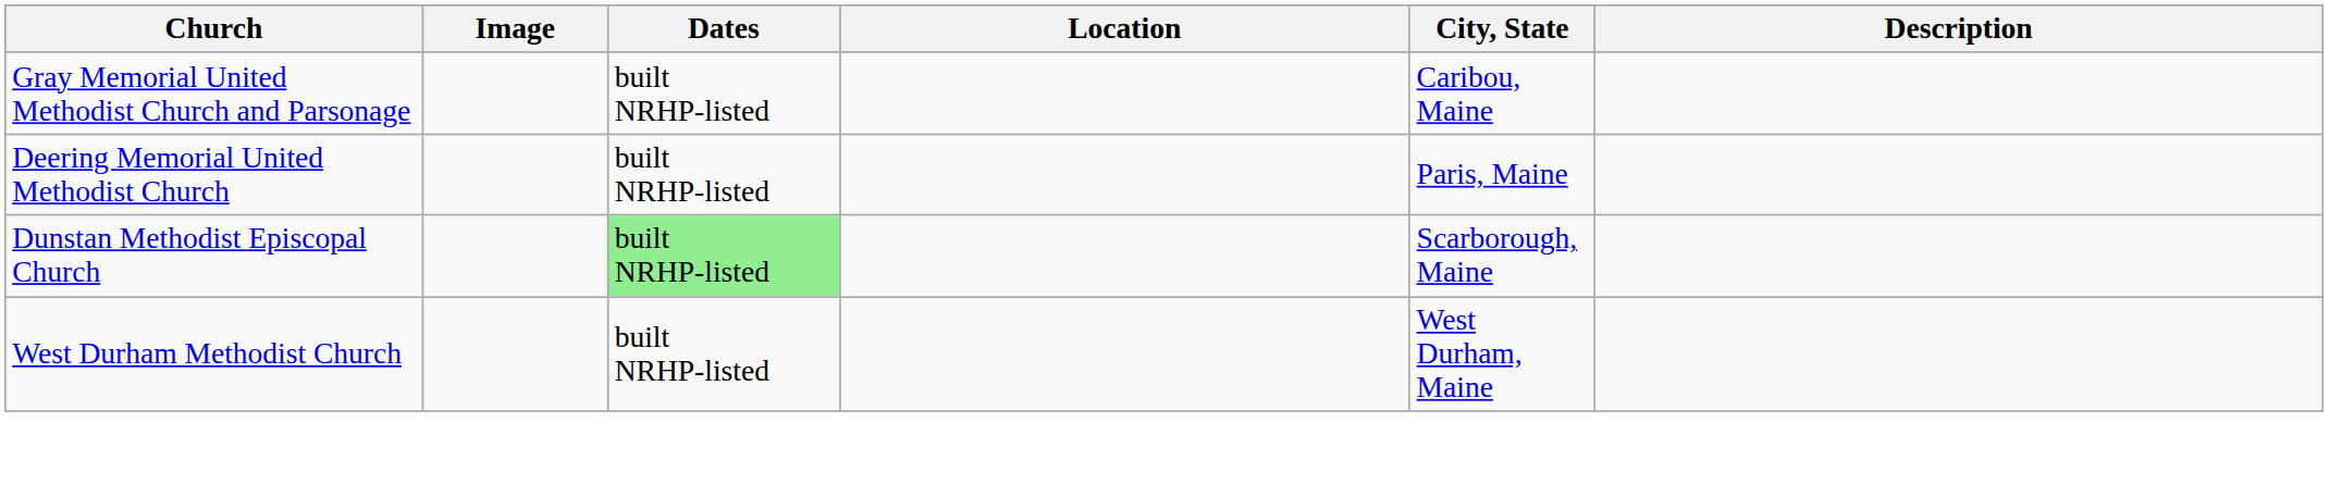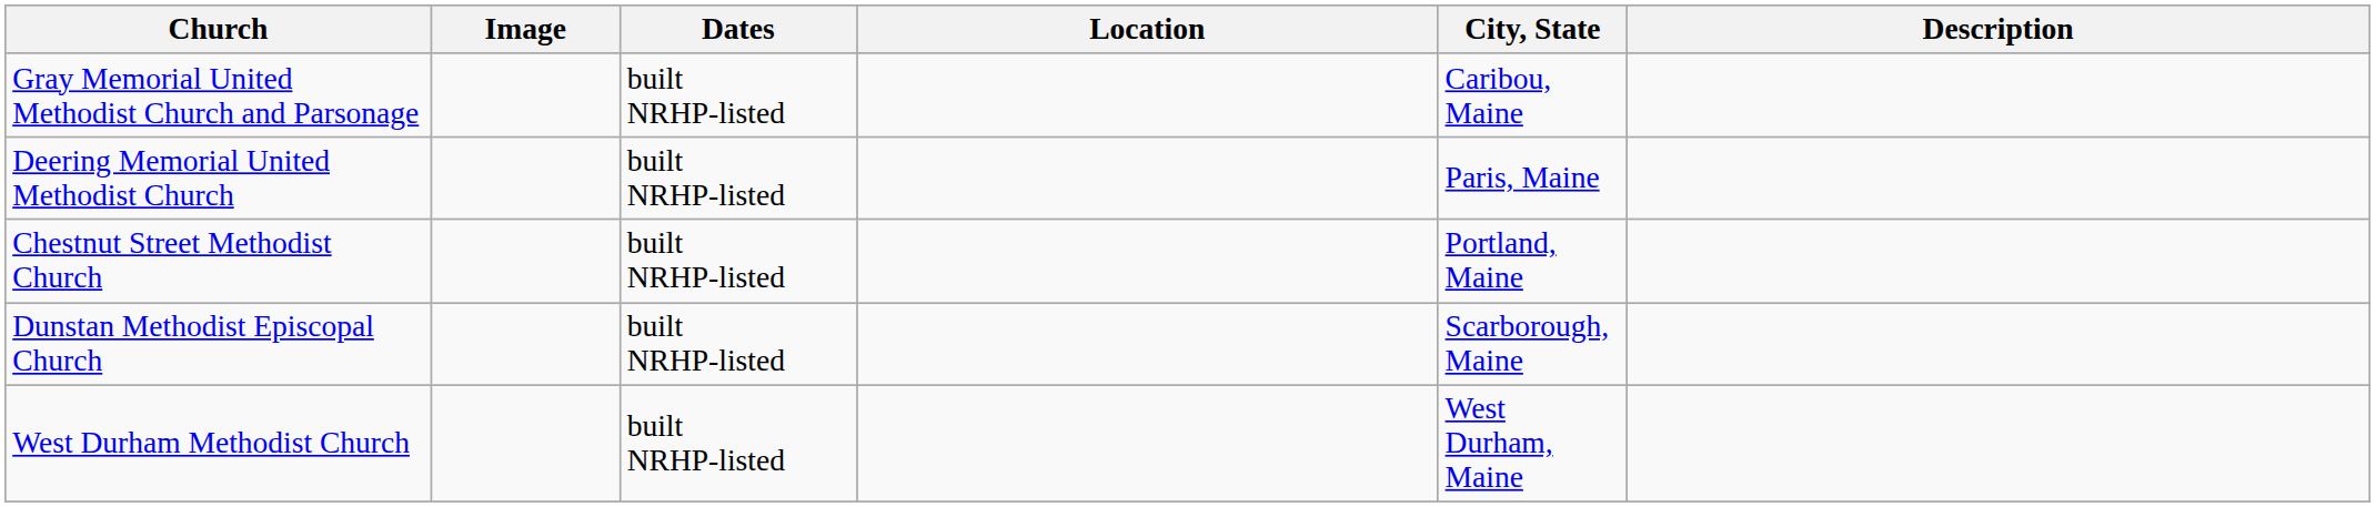 <table class="wikitable sortable" style="width:98%">
 <tr>
 <th style="width:18%;"><strong>Church</strong></th>
 <th style="width:8%;" class="unsortable"><strong>Image</strong></th>
 <th style="width:10%;"><strong>Dates</strong></th>
 <th><strong>Location</strong></th>
 <th style="width:8%;"><strong>City, State</strong></th>
 <th class="unsortable"><strong>Description</strong></th>
 </tr>
 <tr>
 <td><a href='#'>Gray Memorial United Methodist Church and Parsonage</a></td>
 <td></td>
 <td>built<br> NRHP-listed</td>
 <td></td>
 <td><a href='#'>Caribou, Maine</a></td>
 <td></td>
 </tr>
 <tr>
 <td><a href='#'>Deering Memorial United Methodist Church</a></td>
 <td></td>
 <td>built<br> NRHP-listed</td>
 <td></td>
 <td><a href='#'>Paris, Maine</a></td>
 <td></td>
 </tr>
 <tr>
+<td><a href='#'>Chestnut Street Methodist Church</a></td>
+<td></td>
+<td>built<br> NRHP-listed</td>
+<td></td>
+<td><a href='#'>Portland, Maine</a></td>
+<td></td>
+</tr>
+<tr>
 <td><a href='#'>Dunstan Methodist Episcopal Church</a></td>
 <td></td>
-<td style="background: lightgreen;">built<br> NRHP-listed</td>
+<td>built<br> NRHP-listed</td>
 <td></td>
 <td><a href='#'>Scarborough, Maine</a></td>
 <td></td>
 </tr>
 <tr>
 <td><a href='#'>West Durham Methodist Church</a></td>
 <td></td>
 <td>built<br> NRHP-listed</td>
 <td></td>
 <td><a href='#'>West Durham, Maine</a></td>
 <td></td>
 </tr>
 </table>
